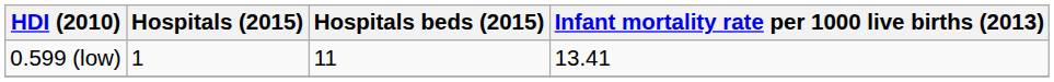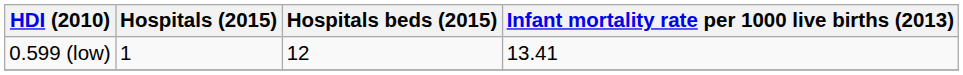 <table class="wikitable" border="1">
 <tr>
 <th><a href='#'>HDI</a> (2010)</th>
 <th>Hospitals (2015)</th>
 <th>Hospitals beds (2015)</th>
 <th><a href='#'>Infant mortality rate</a> per 1000 live births (2013)</th>
 </tr>
 <tr>
 <td>0.599 (low)</td>
 <td>1</td>
-<td>11</td>
+<td>12</td>
 <td>13.41</td>
 </tr>
 <tr>
 </tr>
 </table>
